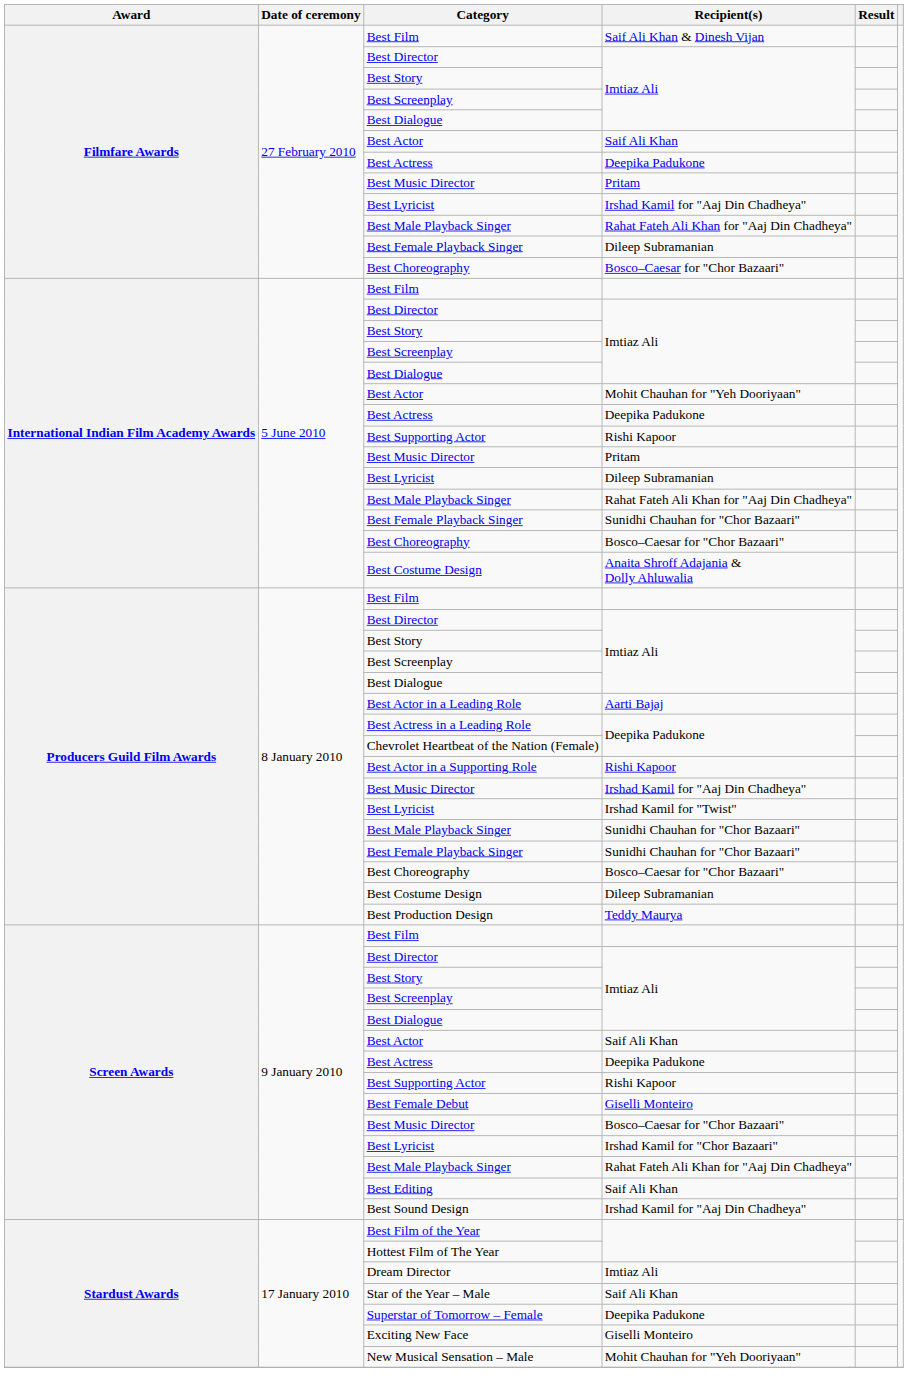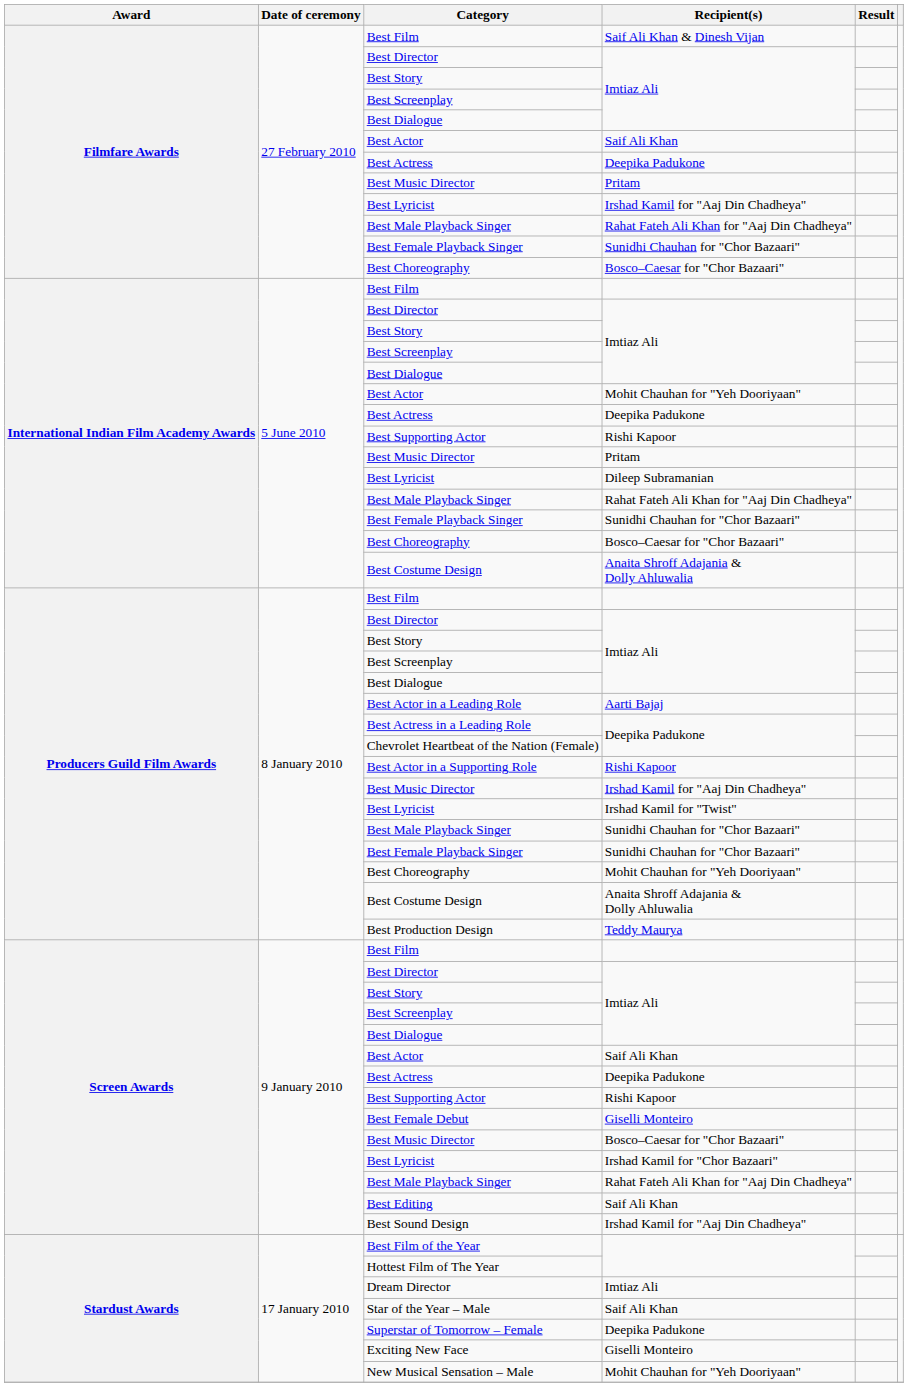 <table class="wikitable plainrowheaders sortable">
 <tr>
 <th scope="col">Award</th>
 <th scope="col">Date of ceremony</th>
 <th scope="col">Category</th>
 <th scope="col">Recipient(s)</th>
 <th scope="col" class="unsortable">Result</th>
 <th scope="col" class="unsortable"></th>
 </tr>
 <tr>
 <th scope="row" rowspan="12"><a href='#'>Filmfare Awards</a></th>
 <td rowspan="12"><a href='#'>27 February 2010</a></td>
 <td><a href='#'>Best Film</a></td>
 <td><a href='#'>Saif Ali Khan</a> & <a href='#'>Dinesh Vijan</a></td>
 <td></td>
 <td rowspan="12"><br></td>
 </tr>
 <tr>
 <td><a href='#'>Best Director</a></td>
 <td rowspan="4"><a href='#'>Imtiaz Ali</a></td>
 <td></td>
 </tr>
 <tr>
 <td><a href='#'>Best Story</a></td>
 <td></td>
 </tr>
 <tr>
 <td><a href='#'>Best Screenplay</a></td>
 <td></td>
 </tr>
 <tr>
 <td><a href='#'>Best Dialogue</a></td>
 <td></td>
 </tr>
 <tr>
 <td><a href='#'>Best Actor</a></td>
 <td><a href='#'>Saif Ali Khan</a></td>
 <td></td>
 </tr>
 <tr>
 <td><a href='#'>Best Actress</a></td>
 <td><a href='#'>Deepika Padukone</a></td>
 <td></td>
 </tr>
 <tr>
 <td><a href='#'>Best Music Director</a></td>
 <td><a href='#'>Pritam</a></td>
 <td></td>
 </tr>
 <tr>
 <td><a href='#'>Best Lyricist</a></td>
 <td><a href='#'>Irshad Kamil</a> for "Aaj Din Chadheya"</td>
 <td></td>
 </tr>
 <tr>
 <td><a href='#'>Best Male Playback Singer</a></td>
 <td><a href='#'>Rahat Fateh Ali Khan</a> for "Aaj Din Chadheya"</td>
 <td></td>
 </tr>
 <tr>
 <td><a href='#'>Best Female Playback Singer</a></td>
-<td>Dileep Subramanian</td>
+<td><a href='#'>Sunidhi Chauhan</a> for "Chor Bazaari"</td>
 <td></td>
 </tr>
 <tr>
 <td><a href='#'>Best Choreography</a></td>
 <td><a href='#'>Bosco–Caesar</a> for "Chor Bazaari"</td>
 <td></td>
 </tr>
 <tr>
 <th scope="row" rowspan="14"><a href='#'>International Indian Film Academy Awards</a></th>
 <td rowspan="14"><a href='#'>5 June 2010</a></td>
 <td><a href='#'>Best Film</a></td>
 <td></td>
 <td></td>
 <td rowspan="14"><br></td>
 </tr>
 <tr>
 <td><a href='#'>Best Director</a></td>
 <td rowspan="4">Imtiaz Ali</td>
 <td></td>
 </tr>
 <tr>
 <td><a href='#'>Best Story</a></td>
 <td></td>
 </tr>
 <tr>
 <td><a href='#'>Best Screenplay</a></td>
 <td></td>
 </tr>
 <tr>
 <td><a href='#'>Best Dialogue</a></td>
 <td></td>
 </tr>
 <tr>
 <td><a href='#'>Best Actor</a></td>
 <td>Mohit Chauhan for "Yeh Dooriyaan"</td>
 <td></td>
 </tr>
 <tr>
 <td><a href='#'>Best Actress</a></td>
 <td>Deepika Padukone</td>
 <td></td>
 </tr>
 <tr>
 <td><a href='#'>Best Supporting Actor</a></td>
 <td>Rishi Kapoor</td>
 <td></td>
 </tr>
 <tr>
 <td><a href='#'>Best Music Director</a></td>
 <td>Pritam</td>
 <td></td>
 </tr>
 <tr>
 <td><a href='#'>Best Lyricist</a></td>
 <td>Dileep Subramanian</td>
 <td></td>
 </tr>
 <tr>
 <td><a href='#'>Best Male Playback Singer</a></td>
 <td>Rahat Fateh Ali Khan for "Aaj Din Chadheya"</td>
 <td></td>
 </tr>
 <tr>
 <td><a href='#'>Best Female Playback Singer</a></td>
 <td>Sunidhi Chauhan for "Chor Bazaari"</td>
 <td></td>
 </tr>
 <tr>
 <td><a href='#'>Best Choreography</a></td>
 <td>Bosco–Caesar for "Chor Bazaari"</td>
 <td></td>
 </tr>
 <tr>
 <td><a href='#'>Best Costume Design</a></td>
 <td><a href='#'>Anaita Shroff Adajania</a> & <br><a href='#'>Dolly Ahluwalia</a></td>
 <td></td>
 </tr>
 <tr>
 <th scope="row" rowspan="16"><a href='#'>Producers Guild Film Awards</a></th>
 <td rowspan="16">8 January 2010</td>
 <td><a href='#'>Best Film</a></td>
 <td></td>
 <td></td>
 <td rowspan="16"><br></td>
 </tr>
 <tr>
 <td><a href='#'>Best Director</a></td>
 <td rowspan="4">Imtiaz Ali</td>
 <td></td>
 </tr>
 <tr>
 <td>Best Story</td>
 <td></td>
 </tr>
 <tr>
 <td>Best Screenplay</td>
 <td></td>
 </tr>
 <tr>
 <td>Best Dialogue</td>
 <td></td>
 </tr>
 <tr>
 <td><a href='#'>Best Actor in a Leading Role</a></td>
 <td><a href='#'>Aarti Bajaj</a></td>
 <td></td>
 </tr>
 <tr>
 <td><a href='#'>Best Actress in a Leading Role</a></td>
 <td rowspan="2">Deepika Padukone</td>
 <td></td>
 </tr>
 <tr>
 <td>Chevrolet Heartbeat of the Nation (Female)</td>
 <td></td>
 </tr>
 <tr>
 <td><a href='#'>Best Actor in a Supporting Role</a></td>
 <td><a href='#'>Rishi Kapoor</a></td>
 <td></td>
 </tr>
 <tr>
 <td><a href='#'>Best Music Director</a></td>
 <td><a href='#'>Irshad Kamil</a> for "Aaj Din Chadheya"</td>
 <td></td>
 </tr>
 <tr>
 <td><a href='#'>Best Lyricist</a></td>
 <td>Irshad Kamil for "Twist"</td>
 <td></td>
 </tr>
 <tr>
 <td><a href='#'>Best Male Playback Singer</a></td>
 <td>Sunidhi Chauhan for "Chor Bazaari"</td>
 <td></td>
 </tr>
 <tr>
 <td><a href='#'>Best Female Playback Singer</a></td>
 <td>Sunidhi Chauhan for "Chor Bazaari"</td>
 <td></td>
 </tr>
 <tr>
 <td>Best Choreography</td>
-<td>Bosco–Caesar for "Chor Bazaari"</td>
+<td>Mohit Chauhan for "Yeh Dooriyaan"</td>
 <td></td>
 </tr>
 <tr>
 <td>Best Costume Design</td>
-<td>Dileep Subramanian</td>
+<td>Anaita Shroff Adajania & <br>Dolly Ahluwalia</td>
 <td></td>
 </tr>
 <tr>
 <td>Best Production Design</td>
 <td><a href='#'>Teddy Maurya</a></td>
 <td></td>
 </tr>
 <tr>
 <th scope="row" rowspan="14"><a href='#'>Screen Awards</a></th>
 <td rowspan="14">9 January 2010</td>
 <td><a href='#'>Best Film</a></td>
 <td></td>
 <td></td>
 <td rowspan="14"><br></td>
 </tr>
 <tr>
 <td><a href='#'>Best Director</a></td>
 <td rowspan="4">Imtiaz Ali</td>
 <td></td>
 </tr>
 <tr>
 <td><a href='#'>Best Story</a></td>
 <td></td>
 </tr>
 <tr>
 <td><a href='#'>Best Screenplay</a></td>
 <td></td>
 </tr>
 <tr>
 <td><a href='#'>Best Dialogue</a></td>
 <td></td>
 </tr>
 <tr>
 <td><a href='#'>Best Actor</a></td>
 <td>Saif Ali Khan</td>
 <td></td>
 </tr>
 <tr>
 <td><a href='#'>Best Actress</a></td>
 <td>Deepika Padukone</td>
 <td></td>
 </tr>
 <tr>
 <td><a href='#'>Best Supporting Actor</a></td>
 <td>Rishi Kapoor</td>
 <td></td>
 </tr>
 <tr>
 <td><a href='#'>Best Female Debut</a></td>
 <td><a href='#'>Giselli Monteiro</a></td>
 <td></td>
 </tr>
 <tr>
 <td><a href='#'>Best Music Director</a></td>
 <td>Bosco–Caesar for "Chor Bazaari"</td>
 <td></td>
 </tr>
 <tr>
 <td><a href='#'>Best Lyricist</a></td>
 <td>Irshad Kamil for "Chor Bazaari"</td>
 <td></td>
 </tr>
 <tr>
 <td><a href='#'>Best Male Playback Singer</a></td>
 <td>Rahat Fateh Ali Khan for "Aaj Din Chadheya"</td>
 <td></td>
 </tr>
 <tr>
 <td><a href='#'>Best Editing</a></td>
 <td>Saif Ali Khan</td>
 <td></td>
 </tr>
 <tr>
 <td>Best Sound Design</td>
 <td>Irshad Kamil for "Aaj Din Chadheya"</td>
 <td></td>
 </tr>
 <tr>
 <th scope="row" rowspan="7"><a href='#'>Stardust Awards</a></th>
 <td rowspan="7">17 January 2010</td>
 <td><a href='#'>Best Film of the Year</a></td>
 <td rowspan="2"></td>
 <td></td>
 <td rowspan="7"><br></td>
 </tr>
 <tr>
 <td>Hottest Film of The Year</td>
 <td></td>
 </tr>
 <tr>
 <td>Dream Director</td>
 <td>Imtiaz Ali</td>
 <td></td>
 </tr>
 <tr>
 <td>Star of the Year – Male</td>
 <td>Saif Ali Khan</td>
 <td></td>
 </tr>
 <tr>
 <td><a href='#'>Superstar of Tomorrow – Female</a></td>
 <td>Deepika Padukone</td>
 <td></td>
 </tr>
 <tr>
 <td>Exciting New Face</td>
 <td>Giselli Monteiro</td>
 <td></td>
 </tr>
 <tr>
 <td>New Musical Sensation – Male</td>
 <td>Mohit Chauhan for "Yeh Dooriyaan"</td>
 <td></td>
 </tr>
 <tr>
 </tr>
 </table>
